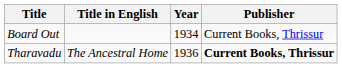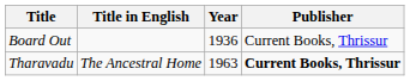 <table class="wikitable">
 <tr>
 <th>Title</th>
 <th>Title in English</th>
 <th>Year</th>
 <th>Publisher</th>
 </tr>
 <tr>
 <td><em>Board Out</em></td>
 <td></td>
-<td>1934</td>
+<td>1936</td>
 <td>Current Books, <a href='#'>Thrissur</a></td>
 </tr>
 <tr>
 <td><em>Tharavadu</em></td>
 <td><em>The Ancestral Home</em></td>
-<td>1936</td>
+<td>1963</td>
 <td><strong>Current Books, Thrissur</strong></td>
 </tr>
 </table>
